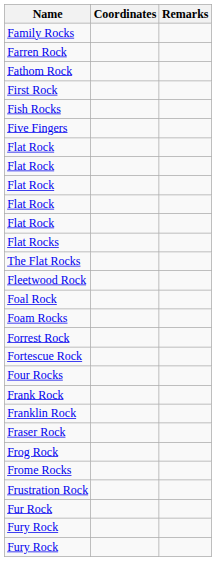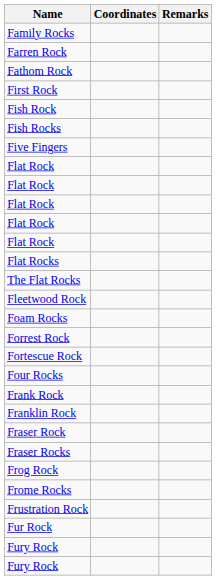 <table class="wikitable">
 <tr>
 <th>Name</th>
 <th>Coordinates</th>
 <th>Remarks</th>
 </tr>
 <tr>
 <td><a href='#'>Family Rocks</a></td>
 <td></td>
 <td></td>
 </tr>
 <tr>
 <td><a href='#'>Farren Rock</a></td>
 <td></td>
 <td></td>
 </tr>
 <tr>
 <td><a href='#'>Fathom Rock</a></td>
 <td></td>
 <td></td>
 </tr>
 <tr>
 <td><a href='#'>First Rock</a></td>
+<td></td>
+<td></td>
+</tr>
+<tr>
+<td><a href='#'>Fish Rock</a></td>
 <td></td>
 <td></td>
 </tr>
 <tr>
 <td><a href='#'>Fish Rocks</a></td>
 <td></td>
 <td></td>
 </tr>
 <tr>
 <td><a href='#'>Five Fingers</a></td>
 <td></td>
 <td></td>
 </tr>
 <tr>
 <td><a href='#'>Flat Rock</a></td>
 <td></td>
 <td></td>
 </tr>
 <tr>
 <td><a href='#'>Flat Rock</a></td>
 <td></td>
 <td></td>
 </tr>
 <tr>
 <td><a href='#'>Flat Rock</a></td>
 <td></td>
 <td></td>
 </tr>
 <tr>
 <td><a href='#'>Flat Rock</a></td>
 <td></td>
 <td></td>
 </tr>
 <tr>
 <td><a href='#'>Flat Rock</a></td>
 <td></td>
 <td></td>
 </tr>
 <tr>
 <td><a href='#'>Flat Rocks</a></td>
 <td></td>
 <td></td>
 </tr>
 <tr>
 <td><a href='#'>The Flat Rocks</a></td>
 <td></td>
 <td></td>
 </tr>
 <tr>
 <td><a href='#'>Fleetwood Rock</a></td>
 <td></td>
 <td></td>
 </tr>
 <tr>
-<td><a href='#'>Foal Rock</a></td>
-<td></td>
-<td></td>
-</tr>
-<tr>
 <td><a href='#'>Foam Rocks</a></td>
 <td></td>
 <td></td>
 </tr>
 <tr>
 <td><a href='#'>Forrest Rock</a></td>
 <td></td>
 <td></td>
 </tr>
 <tr>
 <td><a href='#'>Fortescue Rock</a></td>
 <td></td>
 <td></td>
 </tr>
 <tr>
 <td><a href='#'>Four Rocks</a></td>
 <td></td>
 <td></td>
 </tr>
 <tr>
 <td><a href='#'>Frank Rock</a></td>
 <td></td>
 <td></td>
 </tr>
 <tr>
 <td><a href='#'>Franklin Rock</a></td>
 <td></td>
 <td></td>
 </tr>
 <tr>
 <td><a href='#'>Fraser Rock</a></td>
 <td></td>
 <td></td>
 </tr>
 <tr>
+<td><a href='#'>Fraser Rocks</a></td>
+<td></td>
+<td></td>
+</tr>
+<tr>
 <td><a href='#'>Frog Rock</a></td>
 <td></td>
 <td></td>
 </tr>
 <tr>
 <td><a href='#'>Frome Rocks</a></td>
 <td></td>
 <td></td>
 </tr>
 <tr>
 <td><a href='#'>Frustration Rock</a></td>
 <td></td>
 <td></td>
 </tr>
 <tr>
 <td><a href='#'>Fur Rock</a></td>
 <td></td>
 <td></td>
 </tr>
 <tr>
 <td><a href='#'>Fury Rock</a></td>
 <td></td>
 <td></td>
 </tr>
 <tr>
 <td><a href='#'>Fury Rock</a></td>
 <td></td>
 <td></td>
 </tr>
 </table>
